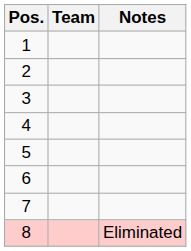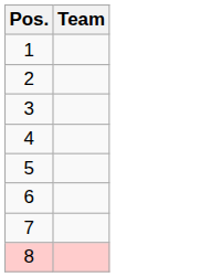 <table class="wikitable" style="text-align:left;">
 <tr>
 <th>Pos.</th>
 <th>Team</th>
-<th>Notes</th>
 </tr>
 <tr>
 <td align=center>1</td>
-<td></td>
 <td></td>
 </tr>
 <tr>
 <td align=center>2</td>
 <td></td>
-<td></td>
 </tr>
 <tr>
 <td align=center>3</td>
-<td></td>
 <td></td>
 </tr>
 <tr>
 <td align=center>4</td>
 <td></td>
-<td></td>
 </tr>
 <tr>
 <td align=center>5</td>
-<td></td>
 <td></td>
 </tr>
 <tr>
 <td align=center>6</td>
 <td></td>
-<td></td>
 </tr>
 <tr>
 <td align=center>7</td>
-<td></td>
 <td></td>
 </tr>
 <tr style="background:#ffcccc;">
 <td align=center>8</td>
 <td></td>
-<td>Eliminated</td>
 </tr>
 </table>
